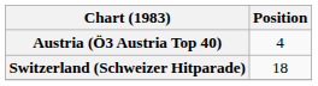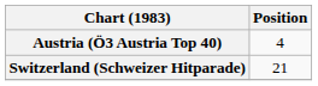 <table class="wikitable sortable plainrowheaders">
 <tr>
 <th>Chart (1983)</th>
 <th>Position</th>
 </tr>
 <tr>
 <th scope="row">Austria (Ö3 Austria Top 40)</th>
 <td align="center">4</td>
 </tr>
 <tr>
 <th scope="row">Switzerland (Schweizer Hitparade)</th>
-<td align="center">18</td>
+<td align="center">21</td>
 </tr>
 <tr>
 </tr>
 </table>
